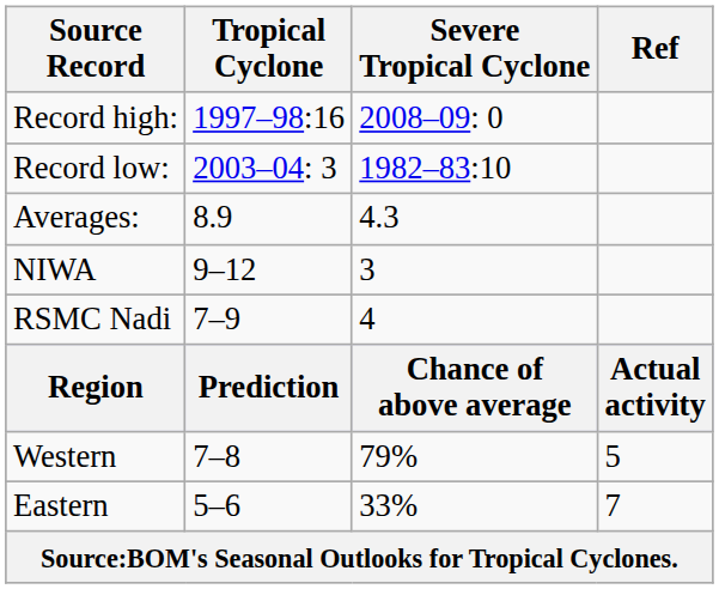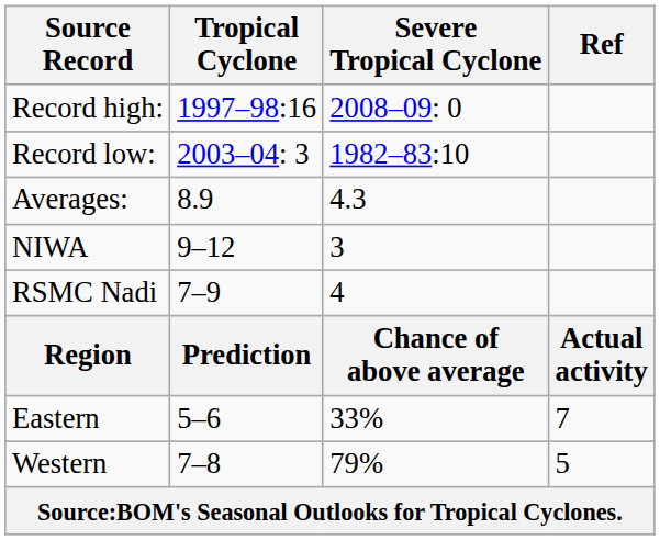 <table class="wikitable" style="float:right">
 <tr>
 <th>Source<br>Record</th>
 <th>Tropical<br>Cyclone</th>
 <th>Severe<br>Tropical Cyclone</th>
 <th>Ref</th>
 </tr>
 <tr>
 <td>Record high:</td>
 <td><a href='#'>1997–98</a>:16</td>
 <td><a href='#'>2008–09</a>: 0</td>
 <td></td>
 </tr>
 <tr>
 <td>Record low:</td>
 <td><a href='#'>2003–04</a>: 3</td>
 <td><a href='#'>1982–83</a>:10</td>
 <td></td>
 </tr>
 <tr>
 <td>Averages:</td>
 <td>8.9</td>
 <td>4.3</td>
 <td></td>
 </tr>
 <tr>
 <td>NIWA</td>
 <td>9–12</td>
 <td>3</td>
 <td></td>
 </tr>
 <tr>
 <td>RSMC Nadi</td>
 <td>7–9</td>
 <td>4</td>
 <td></td>
 </tr>
 <tr style="background:#ccccff">
 <th>Region</th>
 <th>Prediction</th>
 <th>Chance of<br>above average</th>
 <th>Actual<br>activity</th>
 </tr>
 <tr>
+<td>Eastern</td>
+<td>5–6</td>
+<td>33%</td>
+<td>7</td>
+</tr>
+<tr>
 <td>Western</td>
 <td>7–8</td>
 <td>79%</td>
 <td>5</td>
 </tr>
 <tr>
-<td>Eastern</td>
-<td>5–6</td>
-<td>33%</td>
-<td>7</td>
-</tr>
-<tr>
 <th colspan="4"><small>Source:BOM's Seasonal Outlooks for Tropical Cyclones.</small></th>
 </tr>
 </table>
